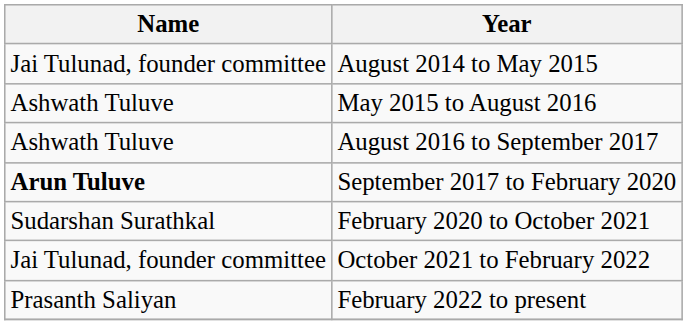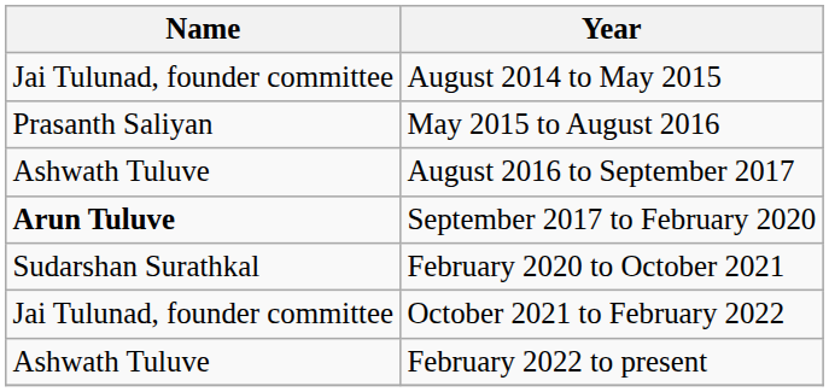 <table class="wikitable sortable">
 <tr>
 <th>Name</th>
 <th>Year</th>
 </tr>
 <tr>
 <td>Jai Tulunad, founder committee</td>
 <td>August 2014 to May 2015</td>
 </tr>
 <tr>
-<td>Ashwath Tuluve</td>
+<td>Prasanth Saliyan</td>
 <td>May 2015 to August 2016</td>
 </tr>
 <tr>
 <td>Ashwath Tuluve</td>
 <td>August 2016 to September 2017</td>
 </tr>
 <tr>
 <td><strong>Arun Tuluve</strong></td>
 <td>September 2017 to February 2020</td>
 </tr>
 <tr>
 <td>Sudarshan Surathkal</td>
 <td>February 2020 to October 2021</td>
 </tr>
 <tr>
 <td>Jai Tulunad, founder committee</td>
 <td>October 2021 to February 2022</td>
 </tr>
 <tr>
-<td>Prasanth Saliyan</td>
+<td>Ashwath Tuluve</td>
 <td>February 2022 to present</td>
 </tr>
 <tr>
 </tr>
 </table>
